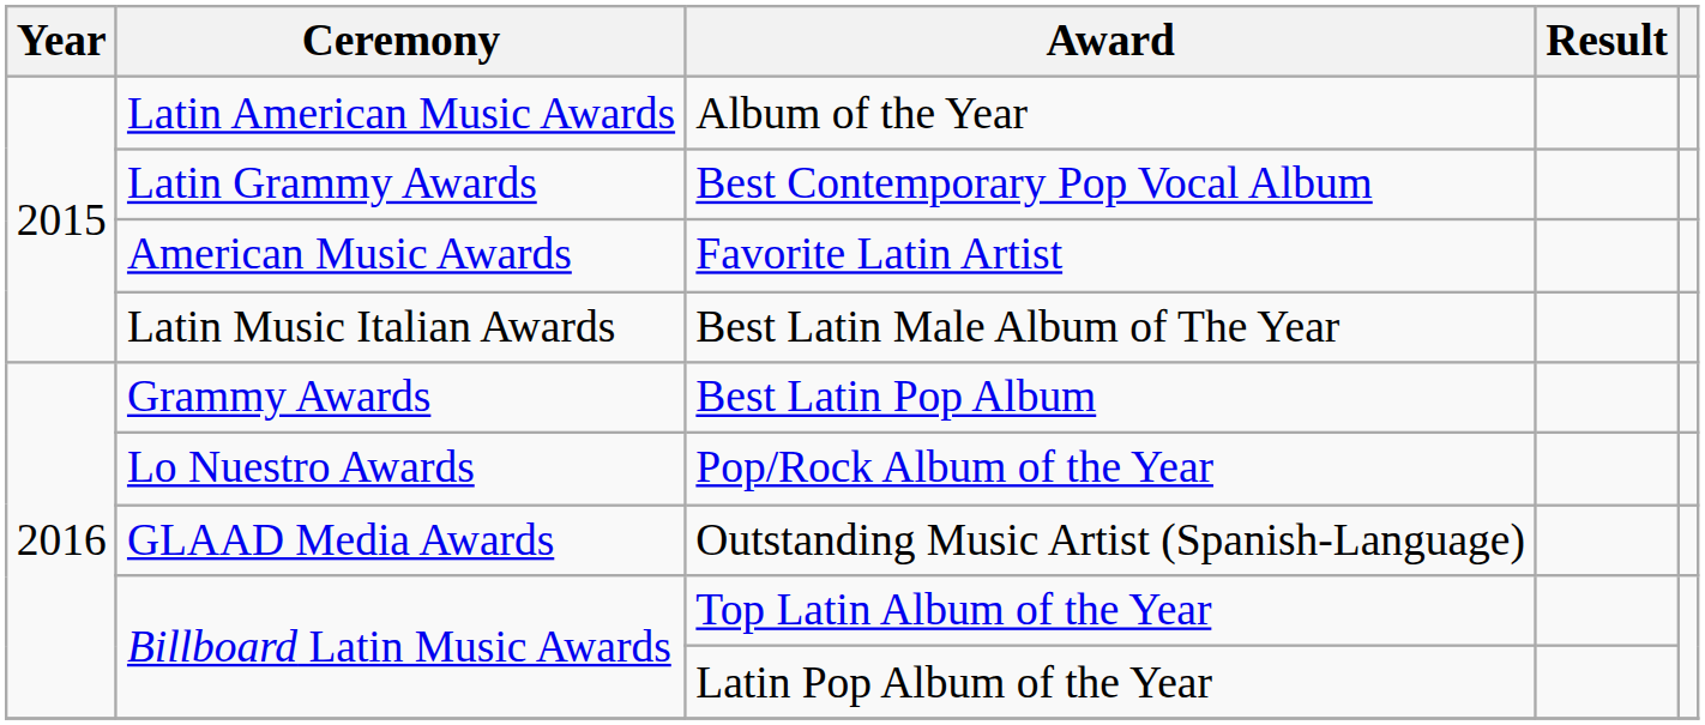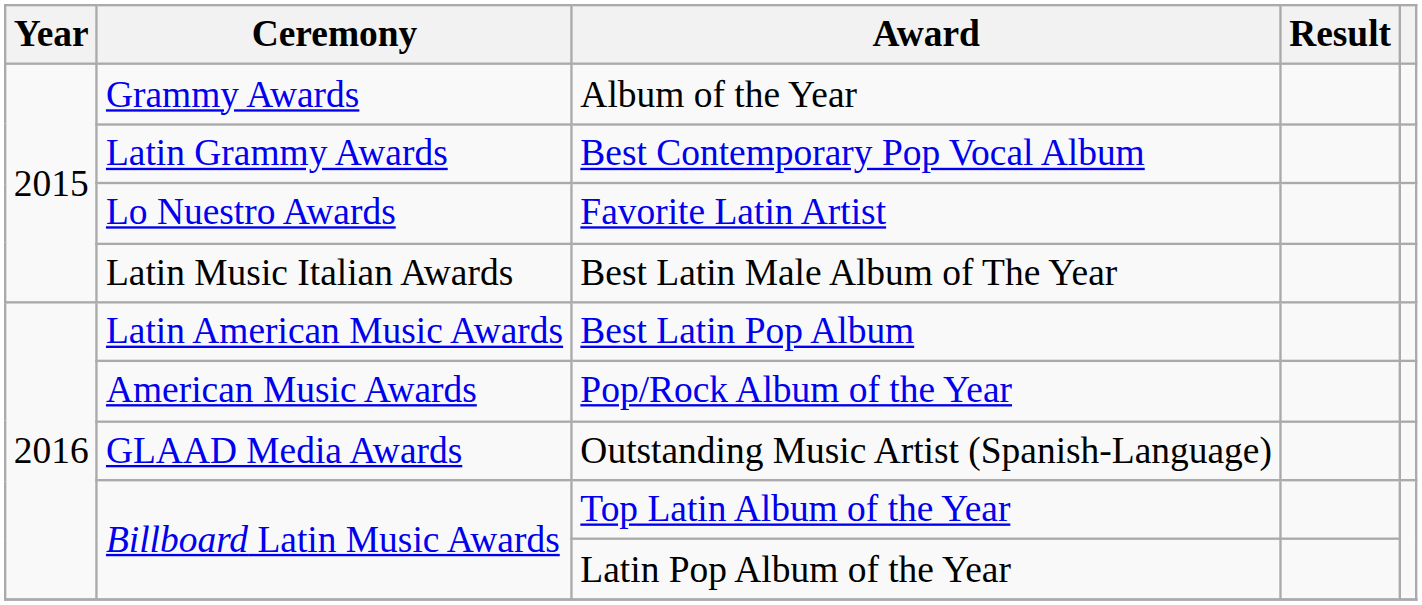 <table class="wikitable">
 <tr>
 <th>Year</th>
 <th>Ceremony</th>
 <th>Award</th>
 <th>Result</th>
 <th></th>
 </tr>
 <tr>
 <td rowspan=4>2015</td>
-<td><a href='#'>Latin American Music Awards</a></td>
+<td><a href='#'>Grammy Awards</a></td>
 <td>Album of the Year</td>
 <td></td>
 <td></td>
 </tr>
 <tr>
 <td><a href='#'>Latin Grammy Awards</a></td>
 <td><a href='#'>Best Contemporary Pop Vocal Album</a></td>
 <td></td>
 <td></td>
 </tr>
 <tr>
-<td><a href='#'>American Music Awards</a></td>
+<td><a href='#'>Lo Nuestro Awards</a></td>
 <td><a href='#'>Favorite Latin Artist</a></td>
 <td></td>
 <td></td>
 </tr>
 <tr>
 <td>Latin Music Italian Awards</td>
 <td>Best Latin Male Album of The Year</td>
 <td></td>
 <td></td>
 </tr>
 <tr>
 <td rowspan=5>2016</td>
-<td><a href='#'>Grammy Awards</a></td>
+<td><a href='#'>Latin American Music Awards</a></td>
 <td><a href='#'>Best Latin Pop Album</a></td>
 <td></td>
 <td></td>
 </tr>
 <tr>
-<td><a href='#'>Lo Nuestro Awards</a></td>
+<td><a href='#'>American Music Awards</a></td>
 <td><a href='#'>Pop/Rock Album of the Year</a></td>
 <td></td>
 <td></td>
 </tr>
 <tr>
 <td><a href='#'>GLAAD Media Awards</a></td>
 <td>Outstanding Music Artist (Spanish-Language)</td>
 <td></td>
 <td></td>
 </tr>
 <tr>
 <td rowspan=2><a href='#'><em>Billboard</em> Latin Music Awards</a></td>
 <td><a href='#'>Top Latin Album of the Year</a></td>
 <td></td>
 <td rowspan=2></td>
 </tr>
 <tr>
 <td>Latin Pop Album of the Year</td>
 <td></td>
 </tr>
 <tr>
 </tr>
 </table>
